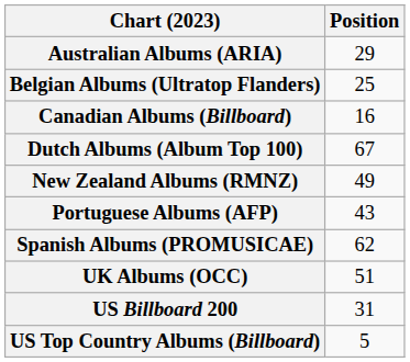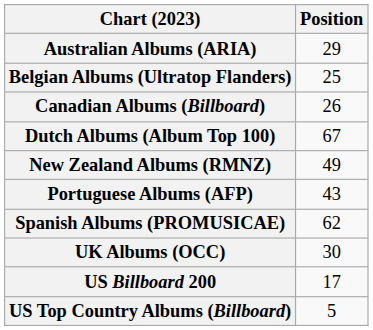 <table class="wikitable sortable plainrowheaders" style="text-align:center">
 <tr>
 <th scope="col">Chart (2023)</th>
 <th scope="col">Position</th>
 </tr>
 <tr>
 <th scope="row">Australian Albums (ARIA)</th>
 <td>29</td>
 </tr>
 <tr>
 <th scope="row">Belgian Albums (Ultratop Flanders)</th>
 <td>25</td>
 </tr>
 <tr>
 <th scope="row">Canadian Albums (<em>Billboard</em>)</th>
-<td>16</td>
+<td>26</td>
 </tr>
 <tr>
 <th scope="row">Dutch Albums (Album Top 100)</th>
 <td>67</td>
 </tr>
 <tr>
 <th scope="row">New Zealand Albums (RMNZ)</th>
 <td>49</td>
 </tr>
 <tr>
 <th scope="row">Portuguese Albums (AFP)</th>
 <td>43</td>
 </tr>
 <tr>
 <th scope="row">Spanish Albums (PROMUSICAE)</th>
 <td>62</td>
 </tr>
 <tr>
 <th scope="row">UK Albums (OCC)</th>
-<td>51</td>
+<td>30</td>
 </tr>
 <tr>
 <th scope="row">US <em>Billboard</em> 200</th>
-<td>31</td>
+<td>17</td>
 </tr>
 <tr>
 <th scope="row">US Top Country Albums (<em>Billboard</em>)</th>
 <td>5</td>
 </tr>
 </table>
